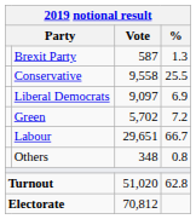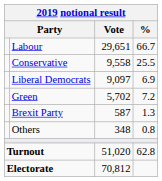 <table class="wikitable">
 <tr>
 <th colspan="4"><a href='#'>2019</a> <a href='#'>notional result</a></th>
 </tr>
 <tr>
 <th bgcolor="#DDDDFF" width="130px" colspan="2">Party</th>
 <th bgcolor="#DDDDFF" width="50px">Vote</th>
 <th bgcolor="#DDDDFF" width="30px">%</th>
 </tr>
 <tr>
 <td></td>
-<td><a href='#'>Brexit Party</a></td>
-<td align=right>587</td>
-<td align=right>1.3</td>
+<td><a href='#'>Labour</a></td>
+<td align=right>29,651</td>
+<td align=right>66.7</td>
 </tr>
 <tr>
 <td></td>
 <td><a href='#'>Conservative</a></td>
 <td align=right>9,558</td>
 <td align=right>25.5</td>
 </tr>
 <tr>
 <td></td>
 <td><a href='#'>Liberal Democrats</a></td>
 <td align=right>9,097</td>
 <td align=right>6.9</td>
 </tr>
 <tr>
 <td></td>
 <td><a href='#'>Green</a></td>
 <td align=right>5,702</td>
 <td align=right>7.2</td>
 </tr>
 <tr>
 <td></td>
-<td><a href='#'>Labour</a></td>
-<td align=right>29,651</td>
-<td align=right>66.7</td>
+<td><a href='#'>Brexit Party</a></td>
+<td align=right>587</td>
+<td align=right>1.3</td>
 </tr>
 <tr>
 <td></td>
 <td>Others</td>
 <td align=right>348</td>
 <td align=right>0.8</td>
 </tr>
 <tr>
 <td colspan="4" bgcolor="#EAECF0"></td>
 </tr>
 <tr>
 <td colspan="2"><strong>Turnout</strong></td>
 <td align=right>51,020</td>
 <td align=right>62.8</td>
 </tr>
 <tr>
 <td colspan="2"><strong>Electorate</strong></td>
 <td align=right>70,812</td>
 </tr>
 </table>
